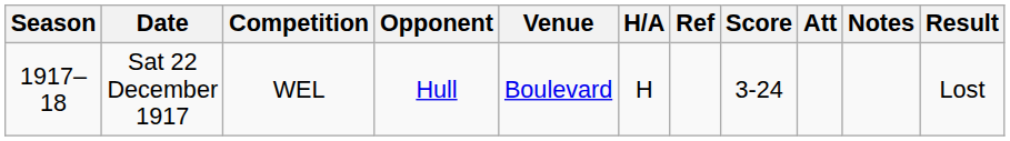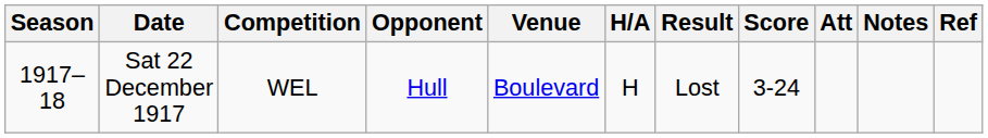 <table class="wikitable" style="text-align:center;">
 <tr>
 <th width=90 abbr="season">Season</th>
 <th width=120 abbr="Date">Date</th>
 <th width=15 0 abbr="Competition">Competition</th>
 <th width=150 abbr="Opp">Opponent</th>
 <th width 150 abbr="Venue">Venue</th>
 <th width 50 abbr="H/A">H/A</th>
-<th width=50 abbr="Ref">Ref</th>
+<th width=75 abbr="Result">Result</th>
 <th width 100 abbr="Score">Score</th>
 <th width 150 abbr=" Att ">Att</th>
 <th width=40 abbr="Notes">Notes</th>
-<th width=75 abbr="Result">Result</th>
+<th width=50 abbr="Ref">Ref</th>
 </tr>
 <tr>
 <td>1917–18</td>
 <td>Sat 22 December 1917</td>
 <td>WEL</td>
 <td><a href='#'>Hull</a></td>
 <td><a href='#'>Boulevard</a></td>
 <td>H</td>
-<td></td>
+<td>Lost</td>
 <td>3-24</td>
 <td></td>
 <td></td>
-<td>Lost</td>
+<td></td>
 </tr>
 </table>
